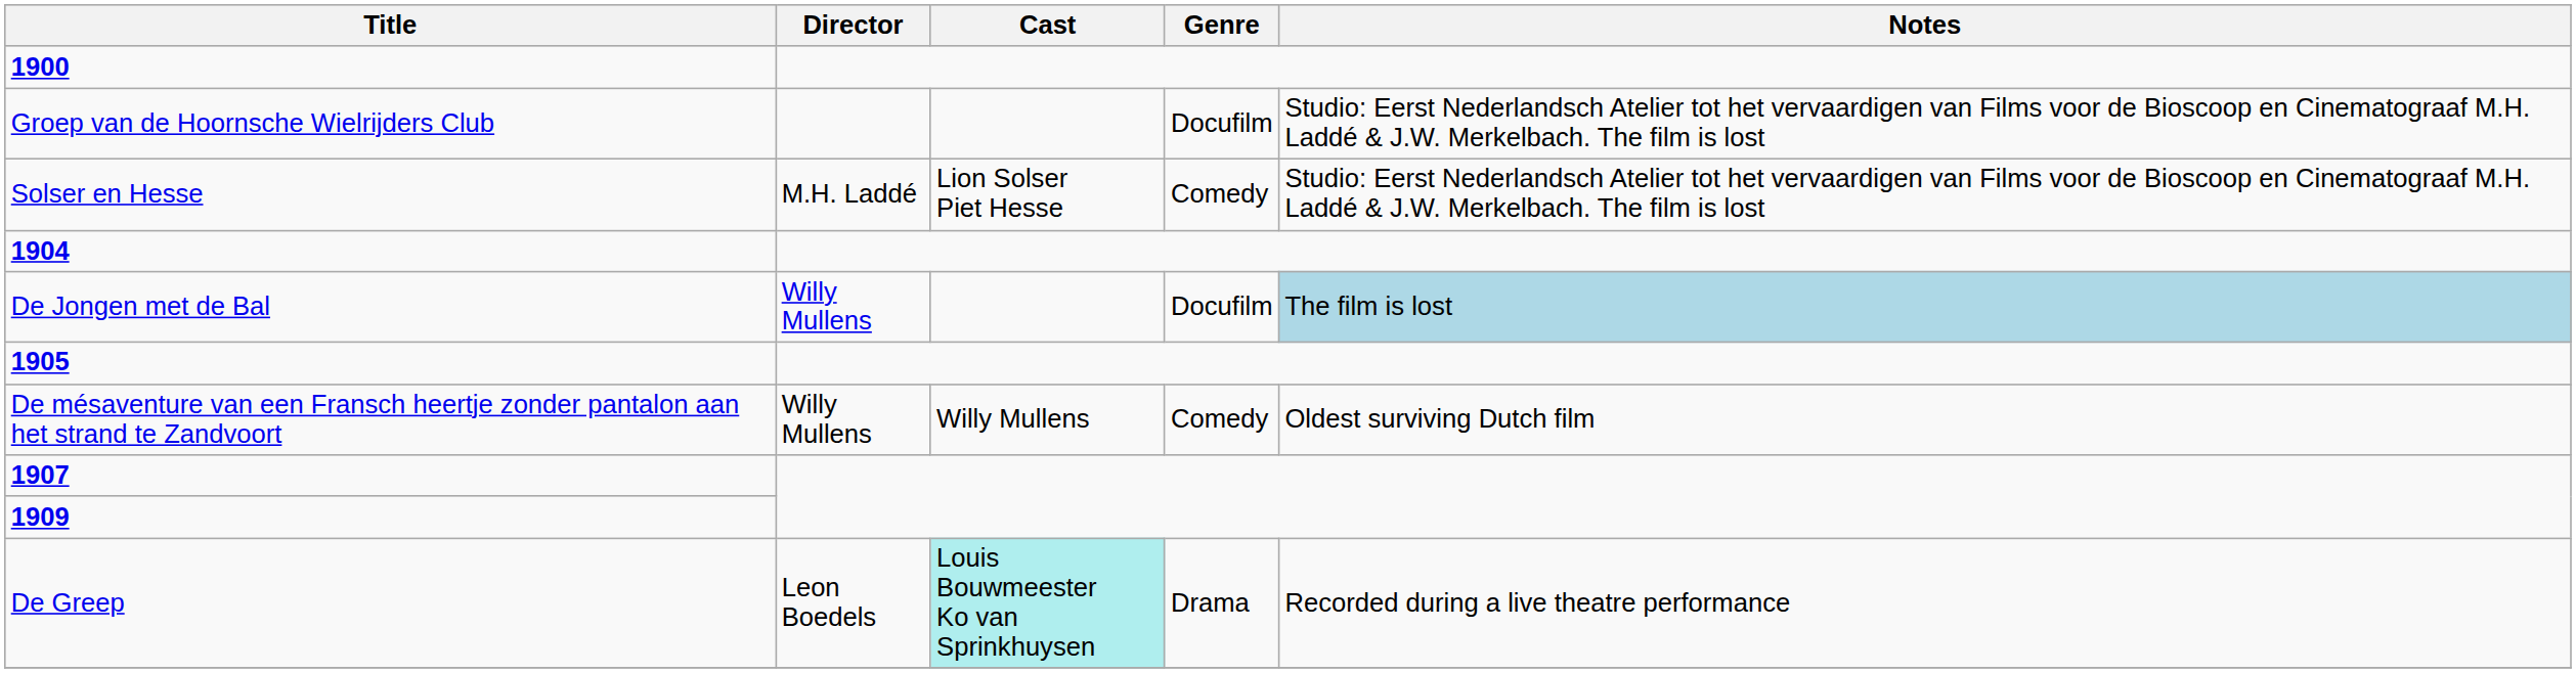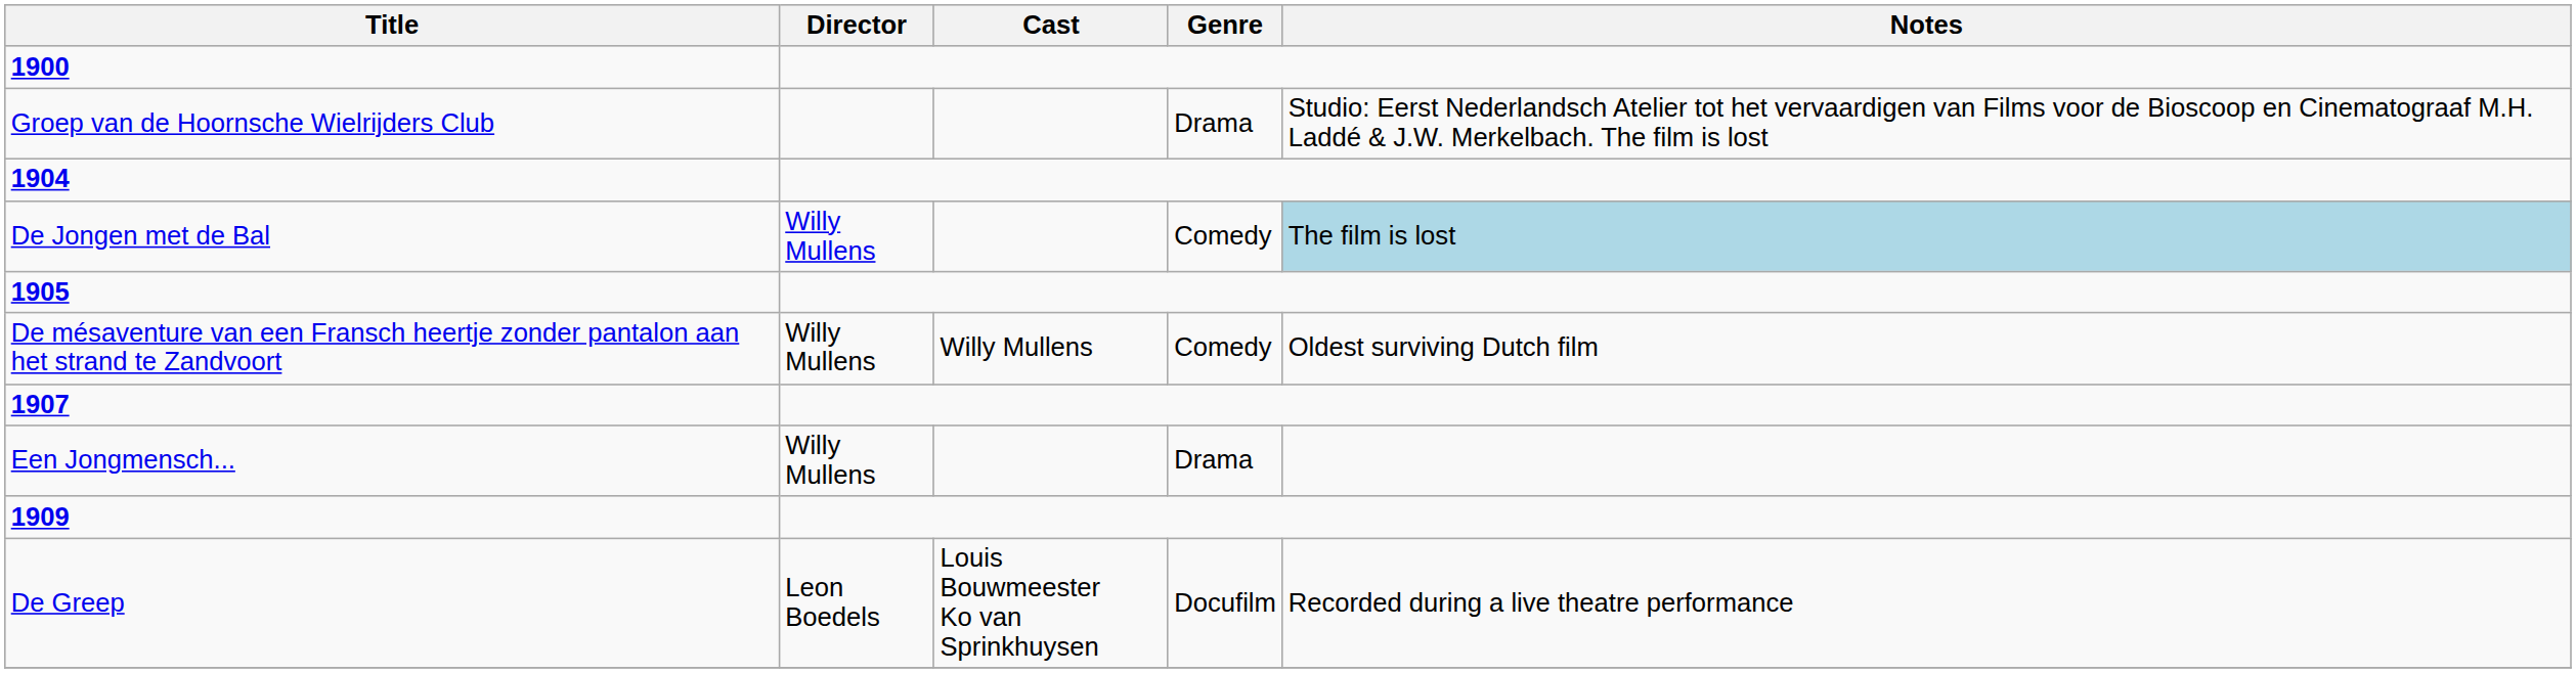 <table class="wikitable">
 <tr>
 <th>Title</th>
 <th>Director</th>
 <th>Cast</th>
 <th>Genre</th>
 <th>Notes</th>
 </tr>
 <tr>
 <td><strong><a href='#'>1900</a></strong></td>
 </tr>
 <tr>
 <td><a href='#'>Groep van de Hoornsche Wielrijders Club</a></td>
 <td></td>
 <td></td>
-<td>Docufilm</td>
-<td>Studio: Eerst Nederlandsch Atelier tot het vervaardigen van Films voor de Bioscoop en Cinematograaf M.H. Laddé & J.W. Merkelbach. The film is lost</td>
-</tr>
-<tr>
-<td><a href='#'>Solser en Hesse</a></td>
-<td>M.H. Laddé</td>
-<td>Lion Solser<br>Piet Hesse</td>
-<td>Comedy</td>
+<td>Drama</td>
 <td>Studio: Eerst Nederlandsch Atelier tot het vervaardigen van Films voor de Bioscoop en Cinematograaf M.H. Laddé & J.W. Merkelbach. The film is lost</td>
 </tr>
 <tr>
 <td><strong><a href='#'>1904</a></strong></td>
 </tr>
 <tr>
 <td><a href='#'>De Jongen met de Bal</a></td>
 <td><a href='#'>Willy Mullens</a></td>
 <td></td>
-<td>Docufilm</td>
+<td>Comedy</td>
 <td style="background: lightblue;">The film is lost</td>
 </tr>
 <tr>
 <td><strong><a href='#'>1905</a></strong></td>
 </tr>
 <tr>
 <td><a href='#'>De mésaventure van een Fransch heertje zonder pantalon aan het strand te Zandvoort</a></td>
 <td>Willy Mullens</td>
 <td>Willy Mullens</td>
 <td>Comedy</td>
 <td>Oldest surviving Dutch film</td>
 </tr>
 <tr>
 <td><strong><a href='#'>1907</a></strong></td>
 </tr>
 <tr>
+<td><a href='#'>Een Jongmensch...</a></td>
+<td>Willy Mullens</td>
+<td></td>
+<td>Drama</td>
+<td></td>
+</tr>
+<tr>
 <td><strong><a href='#'>1909</a></strong></td>
 </tr>
 <tr>
 <td><a href='#'>De Greep</a></td>
 <td>Leon Boedels</td>
-<td style="background: paleturquoise;">Louis Bouwmeester<br>Ko van Sprinkhuysen</td>
-<td>Drama</td>
+<td>Louis Bouwmeester<br>Ko van Sprinkhuysen</td>
+<td>Docufilm</td>
 <td>Recorded during a live theatre performance</td>
 </tr>
 <tr>
 </tr>
 </table>
